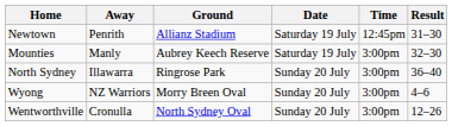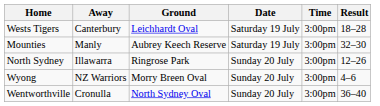 <table class="wikitable">
 <tr>
 <th>Home</th>
 <th>Away</th>
 <th>Ground</th>
 <th>Date</th>
 <th>Time</th>
 <th>Result</th>
 </tr>
 <tr>
-<td>Newtown</td>
-<td>Penrith</td>
-<td><a href='#'>Allianz Stadium</a></td>
+<td>Wests Tigers</td>
+<td>Canterbury</td>
+<td><a href='#'>Leichhardt Oval</a></td>
 <td>Saturday 19 July</td>
-<td>12:45pm</td>
-<td>31–30</td>
+<td>3:00pm</td>
+<td>18–28</td>
 </tr>
 <tr>
 <td>Mounties</td>
 <td>Manly</td>
 <td>Aubrey Keech Reserve</td>
 <td>Saturday 19 July</td>
 <td>3:00pm</td>
 <td>32–30</td>
 </tr>
 <tr>
 <td>North Sydney</td>
 <td>Illawarra</td>
 <td>Ringrose Park</td>
 <td>Sunday 20 July</td>
 <td>3:00pm</td>
-<td>36–40</td>
+<td>12–26</td>
 </tr>
 <tr>
 <td>Wyong</td>
 <td>NZ Warriors</td>
 <td>Morry Breen Oval</td>
 <td>Sunday 20 July</td>
 <td>3:00pm</td>
 <td>4–6</td>
 </tr>
 <tr>
 <td>Wentworthville</td>
 <td>Cronulla</td>
 <td><a href='#'>North Sydney Oval</a></td>
 <td>Sunday 20 July</td>
 <td>3:00pm</td>
-<td>12–26</td>
+<td>36–40</td>
 </tr>
 </table>
